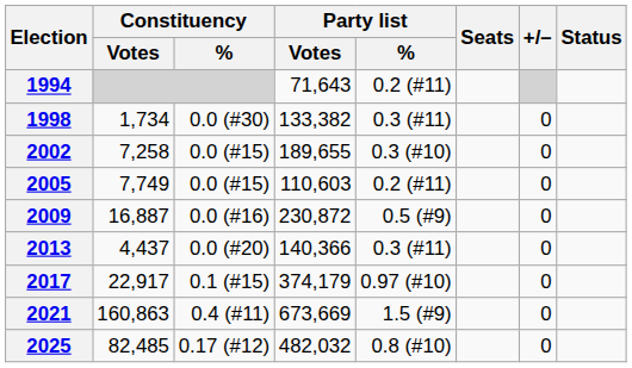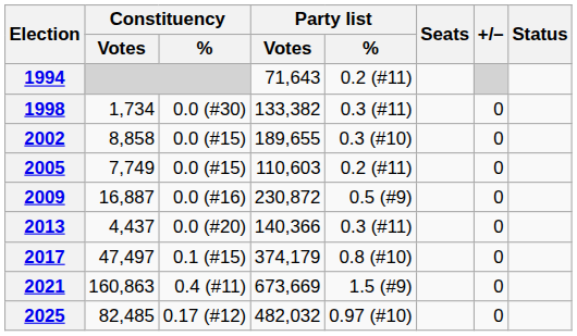 <table class="wikitable" style="font-size:97%; text-align:right;">
 <tr>
 <th rowspan=2>Election</th>
 <th colspan=2>Constituency</th>
 <th colspan=2>Party list</th>
 <th rowspan=2>Seats</th>
 <th rowspan=2>+/–</th>
 <th rowspan=2>Status</th>
 </tr>
 <tr>
 <th>Votes</th>
 <th>%</th>
 <th>Votes</th>
 <th>%</th>
 </tr>
 <tr>
 <th><a href='#'>1994</a></th>
 <td bgcolor="lightgrey" colspan="2"></td>
 <td>71,643</td>
 <td>0.2 (#11)</td>
 <td></td>
 <td bgcolor="lightgrey"></td>
 <td></td>
 </tr>
 <tr>
 <th><a href='#'>1998</a></th>
 <td>1,734</td>
 <td>0.0 (#30)</td>
 <td>133,382</td>
 <td>0.3 (#11)</td>
 <td></td>
 <td> 0</td>
 <td></td>
 </tr>
 <tr>
 <th><a href='#'>2002</a></th>
-<td>7,258</td>
+<td>8,858</td>
 <td>0.0 (#15)</td>
 <td>189,655</td>
 <td>0.3 (#10)</td>
 <td></td>
 <td> 0</td>
 <td></td>
 </tr>
 <tr>
 <th><a href='#'>2005</a></th>
 <td>7,749</td>
 <td>0.0 (#15)</td>
 <td>110,603</td>
 <td>0.2 (#11)</td>
 <td></td>
 <td> 0</td>
 <td></td>
 </tr>
 <tr>
 <th><a href='#'>2009</a></th>
 <td>16,887</td>
 <td>0.0 (#16)</td>
 <td>230,872</td>
 <td>0.5 (#9)</td>
 <td></td>
 <td> 0</td>
 <td></td>
 </tr>
 <tr>
 <th><a href='#'>2013</a></th>
 <td>4,437</td>
 <td>0.0 (#20)</td>
 <td>140,366</td>
 <td>0.3 (#11)</td>
 <td></td>
 <td> 0</td>
 <td></td>
 </tr>
 <tr>
 <th><a href='#'>2017</a></th>
-<td>22,917</td>
+<td>47,497</td>
 <td>0.1 (#15)</td>
 <td>374,179</td>
-<td>0.97 (#10)</td>
+<td>0.8 (#10)</td>
 <td></td>
 <td> 0</td>
 <td></td>
 </tr>
 <tr>
 <th><a href='#'>2021</a></th>
 <td>160,863</td>
 <td>0.4 (#11)</td>
 <td>673,669</td>
 <td>1.5 (#9)</td>
 <td></td>
 <td> 0</td>
 <td></td>
 </tr>
 <tr>
 <th><a href='#'>2025</a></th>
 <td>82,485</td>
 <td>0.17 (#12)</td>
 <td>482,032</td>
-<td>0.8 (#10)</td>
+<td>0.97 (#10)</td>
 <td></td>
 <td> 0</td>
 <td></td>
 </tr>
 </table>
